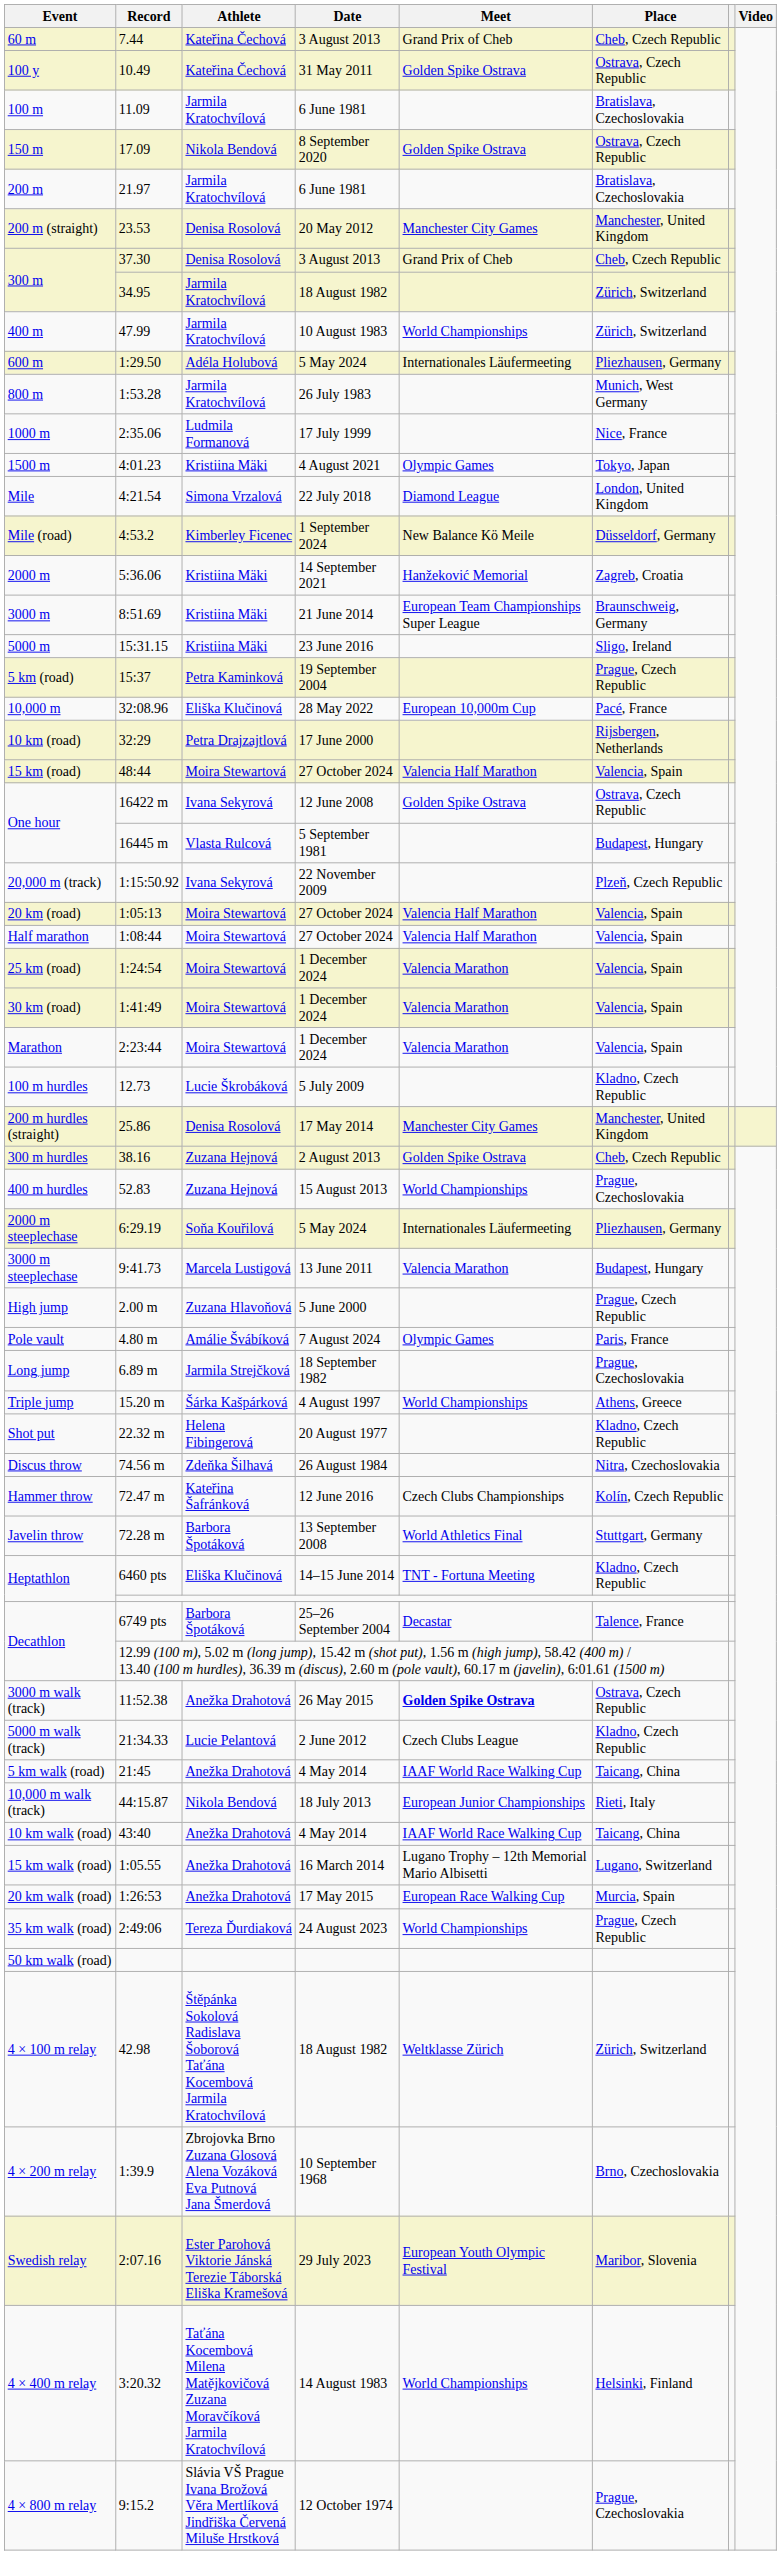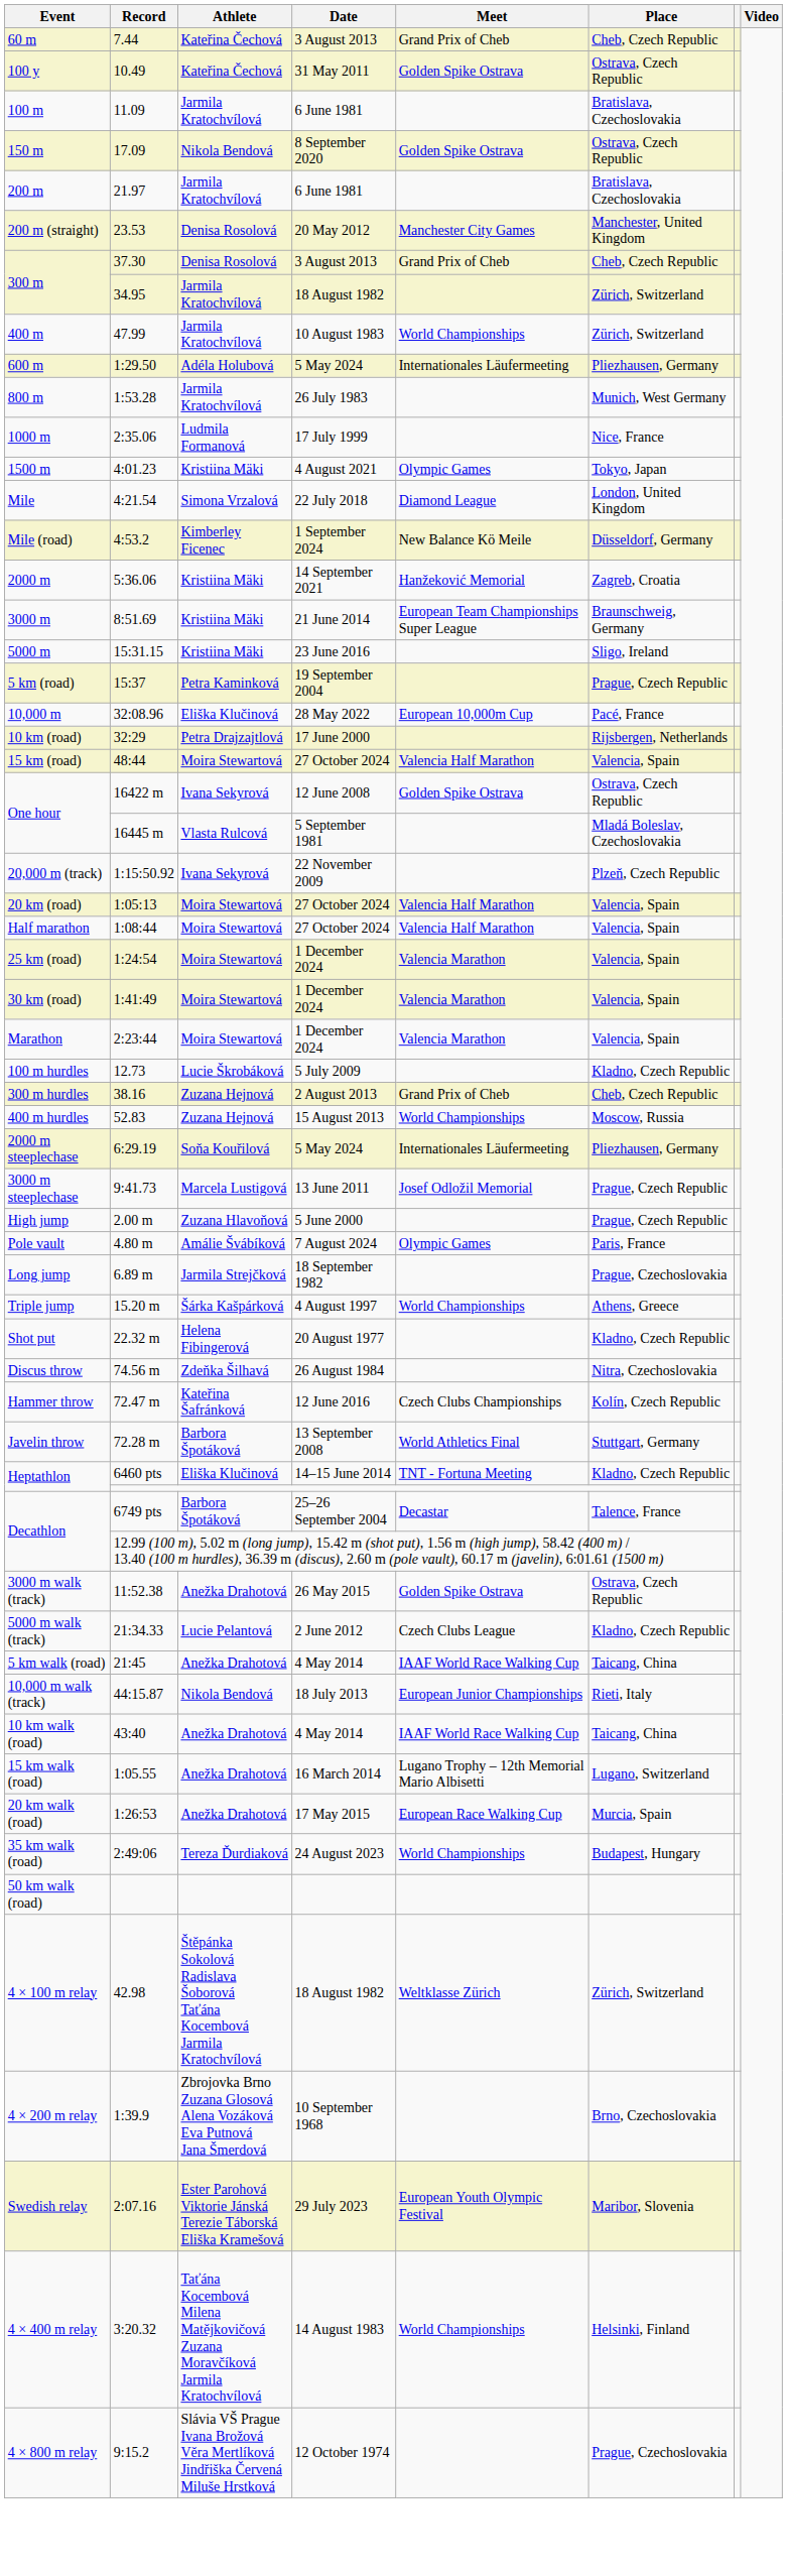 <table class="wikitable" style="font-size:95%; width: 95%;">
 <tr>
 <th>Event</th>
 <th>Record</th>
 <th>Athlete</th>
 <th>Date</th>
 <th>Meet</th>
 <th>Place</th>
 <th></th>
 <th>Video</th>
 </tr>
 <tr style="background:#f6F5CE;">
 <td><a href='#'>60 m</a></td>
 <td>7.44 </td>
 <td><a href='#'>Kateřina Čechová</a></td>
 <td>3 August 2013</td>
 <td>Grand Prix of Cheb</td>
 <td><a href='#'>Cheb</a>, Czech Republic</td>
 <td></td>
 </tr>
 <tr style="background:#f6F5CE;">
 <td><a href='#'>100 y</a></td>
 <td>10.49 </td>
 <td><a href='#'>Kateřina Čechová</a></td>
 <td>31 May 2011</td>
 <td><a href='#'>Golden Spike Ostrava</a></td>
 <td><a href='#'>Ostrava</a>, Czech Republic</td>
 <td></td>
 </tr>
 <tr>
 <td><a href='#'>100 m</a></td>
 <td>11.09 </td>
 <td><a href='#'>Jarmila Kratochvílová</a></td>
 <td>6 June 1981</td>
 <td></td>
 <td><a href='#'>Bratislava</a>, Czechoslovakia</td>
 <td></td>
 </tr>
 <tr style="background:#f6F5CE;">
 <td><a href='#'>150 m</a></td>
 <td>17.09 </td>
 <td><a href='#'>Nikola Bendová</a></td>
 <td>8 September 2020</td>
 <td><a href='#'>Golden Spike Ostrava</a></td>
 <td><a href='#'>Ostrava</a>, Czech Republic</td>
 <td></td>
 </tr>
 <tr>
 <td><a href='#'>200 m</a></td>
 <td>21.97 </td>
 <td><a href='#'>Jarmila Kratochvílová</a></td>
 <td>6 June 1981</td>
 <td></td>
 <td><a href='#'>Bratislava</a>, Czechoslovakia</td>
 <td></td>
 </tr>
 <tr style="background:#f6F5CE;">
 <td><a href='#'>200 m</a> (straight)</td>
 <td>23.53 </td>
 <td><a href='#'>Denisa Rosolová</a></td>
 <td>20 May 2012</td>
 <td><a href='#'>Manchester City Games</a></td>
 <td><a href='#'>Manchester</a>, United Kingdom</td>
 <td></td>
 </tr>
 <tr style="background:#f6F5CE;">
 <td rowspan=2><a href='#'>300 m</a></td>
 <td>37.30</td>
 <td><a href='#'>Denisa Rosolová</a></td>
 <td>3 August 2013</td>
 <td>Grand Prix of Cheb</td>
 <td><a href='#'>Cheb</a>, Czech Republic</td>
 <td></td>
 </tr>
 <tr style="background:#f6F5CE;">
 <td>34.95</td>
 <td><a href='#'>Jarmila Kratochvílová</a></td>
 <td>18 August 1982</td>
 <td></td>
 <td><a href='#'>Zürich</a>, Switzerland</td>
 <td></td>
 </tr>
 <tr>
 <td><a href='#'>400 m</a></td>
 <td>47.99</td>
 <td><a href='#'>Jarmila Kratochvílová</a></td>
 <td>10 August 1983</td>
 <td><a href='#'>World Championships</a></td>
 <td><a href='#'>Zürich</a>, Switzerland</td>
 <td></td>
 </tr>
 <tr style="background:#f6F5CE;">
 <td><a href='#'>600 m</a></td>
 <td>1:29.50</td>
 <td><a href='#'>Adéla Holubová</a></td>
 <td>5 May 2024</td>
 <td>Internationales Läufermeeting</td>
 <td><a href='#'>Pliezhausen</a>, Germany</td>
 <td></td>
 </tr>
 <tr>
 <td><a href='#'>800 m</a></td>
 <td>1:53.28 </td>
 <td><a href='#'>Jarmila Kratochvílová</a></td>
 <td>26 July 1983</td>
 <td></td>
 <td><a href='#'>Munich</a>, West Germany</td>
 <td></td>
 </tr>
 <tr>
 <td><a href='#'>1000 m</a></td>
 <td>2:35.06</td>
 <td><a href='#'>Ludmila Formanová</a></td>
 <td>17 July 1999</td>
 <td></td>
 <td><a href='#'>Nice</a>, France</td>
 <td></td>
 </tr>
 <tr>
 <td><a href='#'>1500 m</a></td>
 <td>4:01.23</td>
 <td><a href='#'>Kristiina Mäki</a></td>
 <td>4 August 2021</td>
 <td><a href='#'>Olympic Games</a></td>
 <td><a href='#'>Tokyo</a>, Japan</td>
 <td></td>
 </tr>
 <tr>
 <td><a href='#'>Mile</a></td>
 <td>4:21.54</td>
 <td><a href='#'>Simona Vrzalová</a></td>
 <td>22 July 2018</td>
 <td><a href='#'>Diamond League</a></td>
 <td><a href='#'>London</a>, United Kingdom</td>
 <td></td>
 </tr>
 <tr style="background:#f6F5CE;">
 <td><a href='#'>Mile</a> (road)</td>
 <td>4:53.2  </td>
 <td><a href='#'>Kimberley Ficenec</a></td>
 <td>1 September 2024</td>
 <td>New Balance Kö Meile</td>
 <td><a href='#'>Düsseldorf</a>, Germany</td>
 <td></td>
 </tr>
 <tr>
 <td><a href='#'>2000 m</a></td>
 <td>5:36.06</td>
 <td><a href='#'>Kristiina Mäki</a></td>
 <td>14 September 2021</td>
 <td><a href='#'>Hanžeković Memorial</a></td>
 <td><a href='#'>Zagreb</a>, Croatia</td>
 <td></td>
 </tr>
 <tr>
 <td><a href='#'>3000 m</a></td>
 <td>8:51.69</td>
 <td><a href='#'>Kristiina Mäki</a></td>
 <td>21 June 2014</td>
 <td><a href='#'>European Team Championships</a> Super League</td>
 <td><a href='#'>Braunschweig</a>, Germany</td>
 <td></td>
 </tr>
 <tr>
 <td><a href='#'>5000 m</a></td>
 <td>15:31.15</td>
 <td><a href='#'>Kristiina Mäki</a></td>
 <td>23 June 2016</td>
 <td></td>
 <td><a href='#'>Sligo</a>, Ireland</td>
 <td></td>
 </tr>
 <tr style="background:#f6F5CE;">
 <td><a href='#'>5 km</a> (road)</td>
 <td>15:37</td>
 <td><a href='#'>Petra Kaminková</a></td>
 <td>19 September 2004</td>
 <td></td>
 <td><a href='#'>Prague</a>, Czech Republic</td>
 <td></td>
 </tr>
 <tr>
 <td><a href='#'>10,000 m</a></td>
 <td>32:08.96</td>
 <td><a href='#'>Eliška Klučinová</a></td>
 <td>28 May 2022</td>
 <td><a href='#'>European 10,000m Cup</a></td>
 <td><a href='#'>Pacé</a>, France</td>
 <td></td>
 </tr>
 <tr style="background:#f6F5CE;">
 <td><a href='#'>10 km</a> (road)</td>
 <td>32:29</td>
 <td><a href='#'>Petra Drajzajtlová</a></td>
 <td>17 June 2000</td>
 <td></td>
 <td><a href='#'>Rijsbergen</a>, Netherlands</td>
 <td></td>
 </tr>
 <tr style="background:#f6F5CE;">
 <td><a href='#'>15 km</a> (road)</td>
 <td>48:44</td>
 <td><a href='#'>Moira Stewartová</a></td>
 <td>27 October 2024</td>
 <td><a href='#'>Valencia Half Marathon</a></td>
 <td><a href='#'>Valencia</a>, Spain</td>
 <td></td>
 </tr>
 <tr>
 <td rowspan=2><a href='#'>One hour</a></td>
 <td>16422 m</td>
 <td><a href='#'>Ivana Sekyrová</a></td>
 <td>12 June 2008</td>
 <td><a href='#'>Golden Spike Ostrava</a></td>
 <td><a href='#'>Ostrava</a>, Czech Republic</td>
 <td></td>
 </tr>
 <tr>
 <td>16445 m </td>
 <td><a href='#'>Vlasta Rulcová</a></td>
 <td>5 September 1981</td>
 <td></td>
-<td><a href='#'>Budapest</a>, Hungary</td>
+<td><a href='#'>Mladá Boleslav</a>, Czechoslovakia</td>
 <td></td>
 </tr>
 <tr>
 <td><a href='#'>20,000 m</a> (track)</td>
 <td>1:15:50.92</td>
 <td><a href='#'>Ivana Sekyrová</a></td>
 <td>22 November 2009</td>
 <td></td>
 <td><a href='#'>Plzeň</a>, Czech Republic</td>
 <td></td>
 </tr>
 <tr style="background:#f6F5CE;">
 <td><a href='#'>20 km</a> (road)</td>
 <td>1:05:13</td>
 <td><a href='#'>Moira Stewartová</a></td>
 <td>27 October 2024</td>
 <td><a href='#'>Valencia Half Marathon</a></td>
 <td><a href='#'>Valencia</a>, Spain</td>
 <td></td>
 </tr>
 <tr>
 <td><a href='#'>Half marathon</a></td>
 <td>1:08:44</td>
 <td><a href='#'>Moira Stewartová</a></td>
 <td>27 October 2024</td>
 <td><a href='#'>Valencia Half Marathon</a></td>
 <td><a href='#'>Valencia</a>, Spain</td>
 <td></td>
 </tr>
 <tr style="background:#f6F5CE;">
 <td><a href='#'>25 km</a> (road)</td>
 <td>1:24:54</td>
 <td><a href='#'>Moira Stewartová</a></td>
 <td>1 December 2024</td>
 <td><a href='#'>Valencia Marathon</a></td>
 <td><a href='#'>Valencia</a>, Spain</td>
 <td></td>
 </tr>
 <tr style="background:#f6F5CE;">
 <td><a href='#'>30 km</a> (road)</td>
 <td>1:41:49</td>
 <td><a href='#'>Moira Stewartová</a></td>
 <td>1 December 2024</td>
 <td><a href='#'>Valencia Marathon</a></td>
 <td><a href='#'>Valencia</a>, Spain</td>
 <td></td>
 </tr>
 <tr>
 <td><a href='#'>Marathon</a></td>
 <td>2:23:44</td>
 <td><a href='#'>Moira Stewartová</a></td>
 <td>1 December 2024</td>
 <td><a href='#'>Valencia Marathon</a></td>
 <td><a href='#'>Valencia</a>, Spain</td>
 <td></td>
 </tr>
 <tr>
 <td><a href='#'>100 m hurdles</a></td>
 <td>12.73 </td>
 <td><a href='#'>Lucie Škrobáková</a></td>
 <td>5 July 2009</td>
 <td></td>
 <td><a href='#'>Kladno</a>, Czech Republic</td>
 <td></td>
 </tr>
 <tr style="background:#f6F5CE;">
-<td><a href='#'>200 m hurdles</a> (straight)</td>
-<td>25.86 </td>
-<td><a href='#'>Denisa Rosolová</a></td>
-<td>17 May 2014</td>
-<td><a href='#'>Manchester City Games</a></td>
-<td><a href='#'>Manchester</a>, United Kingdom</td>
-<td></td>
-<td></td>
-</tr>
-<tr style="background:#f6F5CE;">
 <td><a href='#'>300 m hurdles</a></td>
 <td>38.16</td>
 <td><a href='#'>Zuzana Hejnová</a></td>
 <td>2 August 2013</td>
-<td><a href='#'>Golden Spike Ostrava</a></td>
+<td>Grand Prix of Cheb</td>
 <td><a href='#'>Cheb</a>, Czech Republic</td>
 <td></td>
 </tr>
 <tr>
 <td><a href='#'>400 m hurdles</a></td>
 <td>52.83</td>
 <td><a href='#'>Zuzana Hejnová</a></td>
 <td>15 August 2013</td>
 <td><a href='#'>World Championships</a></td>
-<td><a href='#'>Prague</a>, Czechoslovakia</td>
+<td><a href='#'>Moscow</a>, Russia</td>
 <td></td>
 </tr>
 <tr style="background:#f6F5CE;">
 <td><a href='#'>2000 m steeplechase</a></td>
 <td>6:29.19</td>
 <td><a href='#'>Soňa Kouřilová</a></td>
 <td>5 May 2024</td>
 <td>Internationales Läufermeeting</td>
 <td><a href='#'>Pliezhausen</a>, Germany</td>
 <td></td>
 </tr>
 <tr>
 <td><a href='#'>3000 m steeplechase</a></td>
 <td>9:41.73</td>
 <td><a href='#'>Marcela Lustigová</a></td>
 <td>13 June 2011</td>
-<td><a href='#'>Valencia Marathon</a></td>
-<td><a href='#'>Budapest</a>, Hungary</td>
+<td><a href='#'>Josef Odložil Memorial</a></td>
+<td><a href='#'>Prague</a>, Czech Republic</td>
 <td></td>
 </tr>
 <tr>
 <td><a href='#'>High jump</a></td>
 <td>2.00 m</td>
 <td><a href='#'>Zuzana Hlavoňová</a></td>
 <td>5 June 2000</td>
 <td></td>
 <td><a href='#'>Prague</a>, Czech Republic</td>
 <td></td>
 </tr>
 <tr>
 <td><a href='#'>Pole vault</a></td>
 <td>4.80 m</td>
 <td><a href='#'>Amálie Švábíková</a></td>
 <td>7 August 2024</td>
 <td><a href='#'>Olympic Games</a></td>
 <td><a href='#'>Paris</a>, France</td>
 <td></td>
 </tr>
 <tr>
 <td><a href='#'>Long jump</a></td>
 <td>6.89 m</td>
 <td><a href='#'>Jarmila Strejčková</a></td>
 <td>18 September 1982</td>
 <td></td>
 <td><a href='#'>Prague</a>, Czechoslovakia</td>
 <td></td>
 </tr>
 <tr>
 <td><a href='#'>Triple jump</a></td>
 <td>15.20 m </td>
 <td><a href='#'>Šárka Kašpárková</a></td>
 <td>4 August 1997</td>
 <td><a href='#'>World Championships</a></td>
 <td><a href='#'>Athens</a>, Greece</td>
 <td></td>
 </tr>
 <tr>
 <td><a href='#'>Shot put</a></td>
 <td>22.32 m</td>
 <td><a href='#'>Helena Fibingerová</a></td>
 <td>20 August 1977</td>
 <td></td>
 <td><a href='#'>Kladno</a>, Czech Republic</td>
 <td></td>
 </tr>
 <tr>
 <td><a href='#'>Discus throw</a></td>
 <td>74.56 m</td>
 <td><a href='#'>Zdeňka Šilhavá</a></td>
 <td>26 August 1984</td>
 <td></td>
 <td><a href='#'>Nitra</a>, Czechoslovakia</td>
 <td></td>
 </tr>
 <tr>
 <td><a href='#'>Hammer throw</a></td>
 <td>72.47 m</td>
 <td><a href='#'>Kateřina Šafránková</a></td>
 <td>12 June 2016</td>
 <td>Czech Clubs Championships</td>
 <td><a href='#'>Kolín</a>, Czech Republic</td>
 <td></td>
 </tr>
 <tr>
 <td><a href='#'>Javelin throw</a></td>
 <td>72.28 m </td>
 <td><a href='#'>Barbora Špotáková</a></td>
 <td>13 September 2008</td>
 <td><a href='#'>World Athletics Final</a></td>
 <td><a href='#'>Stuttgart</a>, Germany</td>
 <td></td>
 </tr>
 <tr>
 <td rowspan=2><a href='#'>Heptathlon</a></td>
 <td>6460 pts</td>
 <td><a href='#'>Eliška Klučinová</a></td>
 <td>14–15 June 2014</td>
 <td><a href='#'>TNT - Fortuna Meeting</a></td>
 <td><a href='#'>Kladno</a>, Czech Republic</td>
 <td></td>
 </tr>
 <tr>
 <td colspan=5></td>
 <td></td>
 </tr>
 <tr>
 <td rowspan=2><a href='#'>Decathlon</a></td>
 <td>6749 pts</td>
 <td><a href='#'>Barbora Špotáková</a></td>
 <td>25–26 September 2004</td>
 <td><a href='#'>Decastar</a></td>
 <td><a href='#'>Talence</a>, France</td>
 <td></td>
 </tr>
 <tr>
 <td colspan=5>12.99 <em>(100 m)</em>, 5.02 m <em>(long jump)</em>, 15.42 m <em>(shot put)</em>, 1.56 m <em>(high jump)</em>, 58.42 <em>(400 m)</em> /<br>13.40 <em>(100 m hurdles)</em>, 36.39 m <em>(discus)</em>, 2.60 m <em>(pole vault)</em>, 60.17 m <em>(javelin)</em>, 6:01.61 <em>(1500 m)</em></td>
 <td></td>
 </tr>
 <tr>
 <td><a href='#'>3000 m walk</a> (track)</td>
 <td>11:52.38</td>
 <td><a href='#'>Anežka Drahotová</a></td>
 <td>26 May 2015</td>
-<td><strong><a href='#'>Golden Spike Ostrava</a></strong></td>
+<td><a href='#'>Golden Spike Ostrava</a></td>
 <td><a href='#'>Ostrava</a>, Czech Republic</td>
 <td></td>
 </tr>
 <tr>
 <td><a href='#'>5000 m walk</a> (track)</td>
 <td>21:34.33</td>
 <td><a href='#'>Lucie Pelantová</a></td>
 <td>2 June 2012</td>
 <td>Czech Clubs League</td>
 <td><a href='#'>Kladno</a>, Czech Republic</td>
 <td></td>
 </tr>
 <tr>
 <td><a href='#'>5 km walk</a> (road)</td>
 <td>21:45</td>
 <td><a href='#'>Anežka Drahotová</a></td>
 <td>4 May 2014</td>
 <td><a href='#'>IAAF World Race Walking Cup</a></td>
 <td><a href='#'>Taicang</a>, China</td>
 <td></td>
 </tr>
 <tr>
 <td><a href='#'>10,000 m walk</a> (track)</td>
 <td>44:15.87</td>
 <td><a href='#'>Nikola Bendová</a></td>
 <td>18 July 2013</td>
 <td><a href='#'>European Junior Championships</a></td>
 <td><a href='#'>Rieti</a>, Italy</td>
 <td></td>
 </tr>
 <tr>
 <td><a href='#'>10 km walk</a> (road)</td>
 <td>43:40</td>
 <td><a href='#'>Anežka Drahotová</a></td>
 <td>4 May 2014</td>
 <td><a href='#'>IAAF World Race Walking Cup</a></td>
 <td><a href='#'>Taicang</a>, China</td>
 <td></td>
 </tr>
 <tr>
 <td><a href='#'>15 km walk</a> (road)</td>
 <td>1:05.55</td>
 <td><a href='#'>Anežka Drahotová</a></td>
 <td>16 March 2014</td>
 <td>Lugano Trophy – 12th Memorial Mario Albisetti</td>
 <td><a href='#'>Lugano</a>, Switzerland</td>
 <td></td>
 </tr>
 <tr>
 <td><a href='#'>20 km walk</a> (road)</td>
 <td>1:26:53</td>
 <td><a href='#'>Anežka Drahotová</a></td>
 <td>17 May 2015</td>
 <td><a href='#'>European Race Walking Cup</a></td>
 <td><a href='#'>Murcia</a>, Spain</td>
 <td></td>
 </tr>
 <tr>
 <td><a href='#'>35 km walk</a> (road)</td>
 <td>2:49:06</td>
 <td><a href='#'>Tereza Ďurdiaková</a></td>
 <td>24 August 2023</td>
 <td><a href='#'>World Championships</a></td>
-<td><a href='#'>Prague</a>, Czech Republic</td>
+<td><a href='#'>Budapest</a>, Hungary</td>
 <td></td>
 </tr>
 <tr>
 <td><a href='#'>50 km walk</a> (road)</td>
 <td></td>
 <td></td>
 <td></td>
 <td></td>
 <td></td>
 <td></td>
 </tr>
 <tr>
 <td><a href='#'>4 × 100 m relay</a></td>
 <td>42.98</td>
 <td><br><a href='#'>Štěpánka Sokolová</a><br><a href='#'>Radislava Šoborová</a><br><a href='#'>Taťána Kocembová</a><br><a href='#'>Jarmila Kratochvílová</a></td>
 <td>18 August 1982</td>
 <td><a href='#'>Weltklasse Zürich</a></td>
 <td><a href='#'>Zürich</a>, Switzerland</td>
 <td></td>
 </tr>
 <tr>
 <td><a href='#'>4 × 200 m relay</a></td>
 <td>1:39.9 </td>
 <td>Zbrojovka Brno<br><a href='#'>Zuzana Glosová</a><br><a href='#'>Alena Vozáková</a><br><a href='#'>Eva Putnová</a><br><a href='#'>Jana Šmerdová</a></td>
 <td>10 September 1968</td>
 <td></td>
 <td><a href='#'>Brno</a>, Czechoslovakia</td>
 <td></td>
 </tr>
 <tr style="background:#f6F5CE;">
 <td><a href='#'>Swedish relay</a></td>
 <td>2:07.16</td>
 <td><br><a href='#'>Ester Parohová</a><br><a href='#'>Viktorie Jánská</a><br><a href='#'>Terezie Táborská</a><br><a href='#'>Eliška Kramešová</a></td>
 <td>29 July 2023</td>
 <td><a href='#'>European Youth Olympic Festival</a></td>
 <td><a href='#'>Maribor</a>, Slovenia</td>
 <td></td>
 </tr>
 <tr>
 <td><a href='#'>4 × 400 m relay</a></td>
 <td>3:20.32</td>
 <td><br><a href='#'>Taťána Kocembová</a><br><a href='#'>Milena Matějkovičová</a><br><a href='#'>Zuzana Moravčíková</a><br><a href='#'>Jarmila Kratochvílová</a></td>
 <td>14 August 1983</td>
 <td><a href='#'>World Championships</a></td>
 <td><a href='#'>Helsinki</a>, Finland</td>
 <td></td>
 </tr>
 <tr>
 <td><a href='#'>4 × 800 m relay</a></td>
 <td>9:15.2 </td>
 <td>Slávia VŠ Prague<br><a href='#'>Ivana Brožová</a><br><a href='#'>Věra Mertlíková</a><br><a href='#'>Jindřiška Červená</a><br><a href='#'>Miluše Hrstková</a></td>
 <td>12 October 1974</td>
 <td></td>
 <td><a href='#'>Prague</a>, Czechoslovakia</td>
 <td></td>
 </tr>
 </table>
